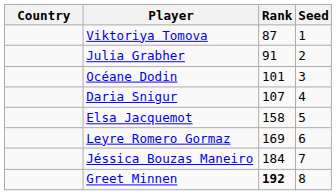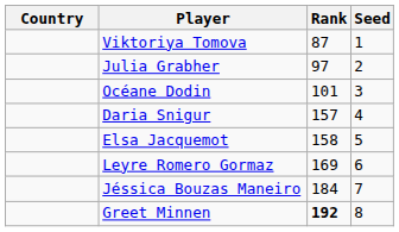 <table class="wikitable">
 <tr>
 <th width="75">Country</th>
 <th width="175">Player</th>
 <th>Rank</th>
 <th>Seed</th>
 </tr>
 <tr>
 <td></td>
 <td><a href='#'>Viktoriya Tomova</a></td>
 <td>87</td>
 <td>1</td>
 </tr>
 <tr>
 <td></td>
 <td><a href='#'>Julia Grabher</a></td>
-<td>91</td>
+<td>97</td>
 <td>2</td>
 </tr>
 <tr>
 <td></td>
 <td><a href='#'>Océane Dodin</a></td>
 <td>101</td>
 <td>3</td>
 </tr>
 <tr>
 <td></td>
 <td><a href='#'>Daria Snigur</a></td>
-<td>107</td>
+<td>157</td>
 <td>4</td>
 </tr>
 <tr>
 <td></td>
 <td><a href='#'>Elsa Jacquemot</a></td>
 <td>158</td>
 <td>5</td>
 </tr>
 <tr>
 <td></td>
 <td><a href='#'>Leyre Romero Gormaz</a></td>
 <td>169</td>
 <td>6</td>
 </tr>
 <tr>
 <td></td>
 <td><a href='#'>Jéssica Bouzas Maneiro</a></td>
 <td>184</td>
 <td>7</td>
 </tr>
 <tr>
 <td></td>
 <td><a href='#'>Greet Minnen</a></td>
 <td><strong>192</strong></td>
 <td>8</td>
 </tr>
 </table>
